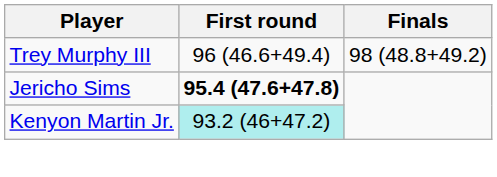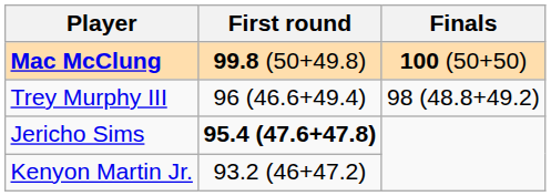 <table class="wikitable sortable">
 <tr>
 <th>Player</th>
 <th>First round</th>
 <th>Finals</th>
+</tr>
+<tr style="background:#ffdead; text-align:center;">
+<td align="left"><strong><a href='#'>Mac McClung</a></strong> </td>
+<td><strong>99.8</strong> (50+49.8)</td>
+<td><strong>100</strong> (50+50)</td>
 </tr>
 <tr align="center">
 <td align="left"><a href='#'>Trey Murphy III</a> </td>
 <td>96 (46.6+49.4)</td>
 <td>98 (48.8+49.2)</td>
 </tr>
 <tr align="center">
 <td align="left"><a href='#'>Jericho Sims</a> </td>
 <td><strong>95.4 (47.6+47.8)</strong></td>
 <td rowspan="2"></td>
 </tr>
 <tr align="center">
 <td align="left"><a href='#'>Kenyon Martin Jr.</a> </td>
-<td style="background: paleturquoise;">93.2 (46+47.2)</td>
+<td>93.2 (46+47.2)</td>
 </tr>
 </table>
